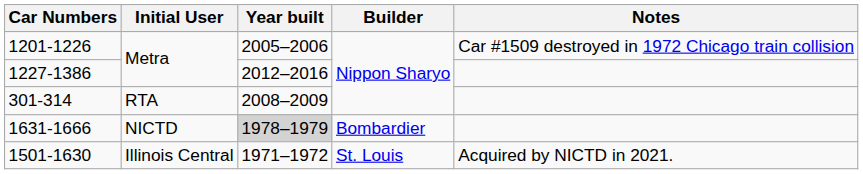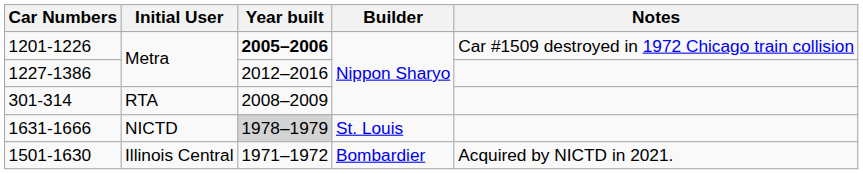 <table class="wikitable">
 <tr>
 <th>Car Numbers</th>
 <th>Initial User</th>
 <th>Year built</th>
 <th>Builder</th>
 <th>Notes</th>
 </tr>
 <tr>
 <td>1201-1226</td>
 <td rowspan="2">Metra</td>
-<td>2005–2006</td>
+<td><strong>2005–2006</strong></td>
 <td rowspan="3"><a href='#'>Nippon Sharyo</a></td>
 <td>Car #1509 destroyed in <a href='#'>1972 Chicago train collision</a></td>
 </tr>
 <tr>
 <td>1227-1386</td>
 <td>2012–2016</td>
 <td></td>
 </tr>
 <tr>
 <td>301-314</td>
 <td>RTA</td>
 <td>2008–2009</td>
 <td></td>
 </tr>
 <tr>
 <td>1631-1666</td>
 <td>NICTD</td>
 <td style="background: lightgrey;">1978–1979</td>
-<td><a href='#'>Bombardier</a></td>
+<td><a href='#'>St. Louis</a></td>
 <td></td>
 </tr>
 <tr>
 <td>1501-1630</td>
 <td>Illinois Central</td>
 <td>1971–1972</td>
-<td><a href='#'>St. Louis</a></td>
+<td><a href='#'>Bombardier</a></td>
 <td>Acquired by NICTD in 2021.</td>
 </tr>
 </table>
